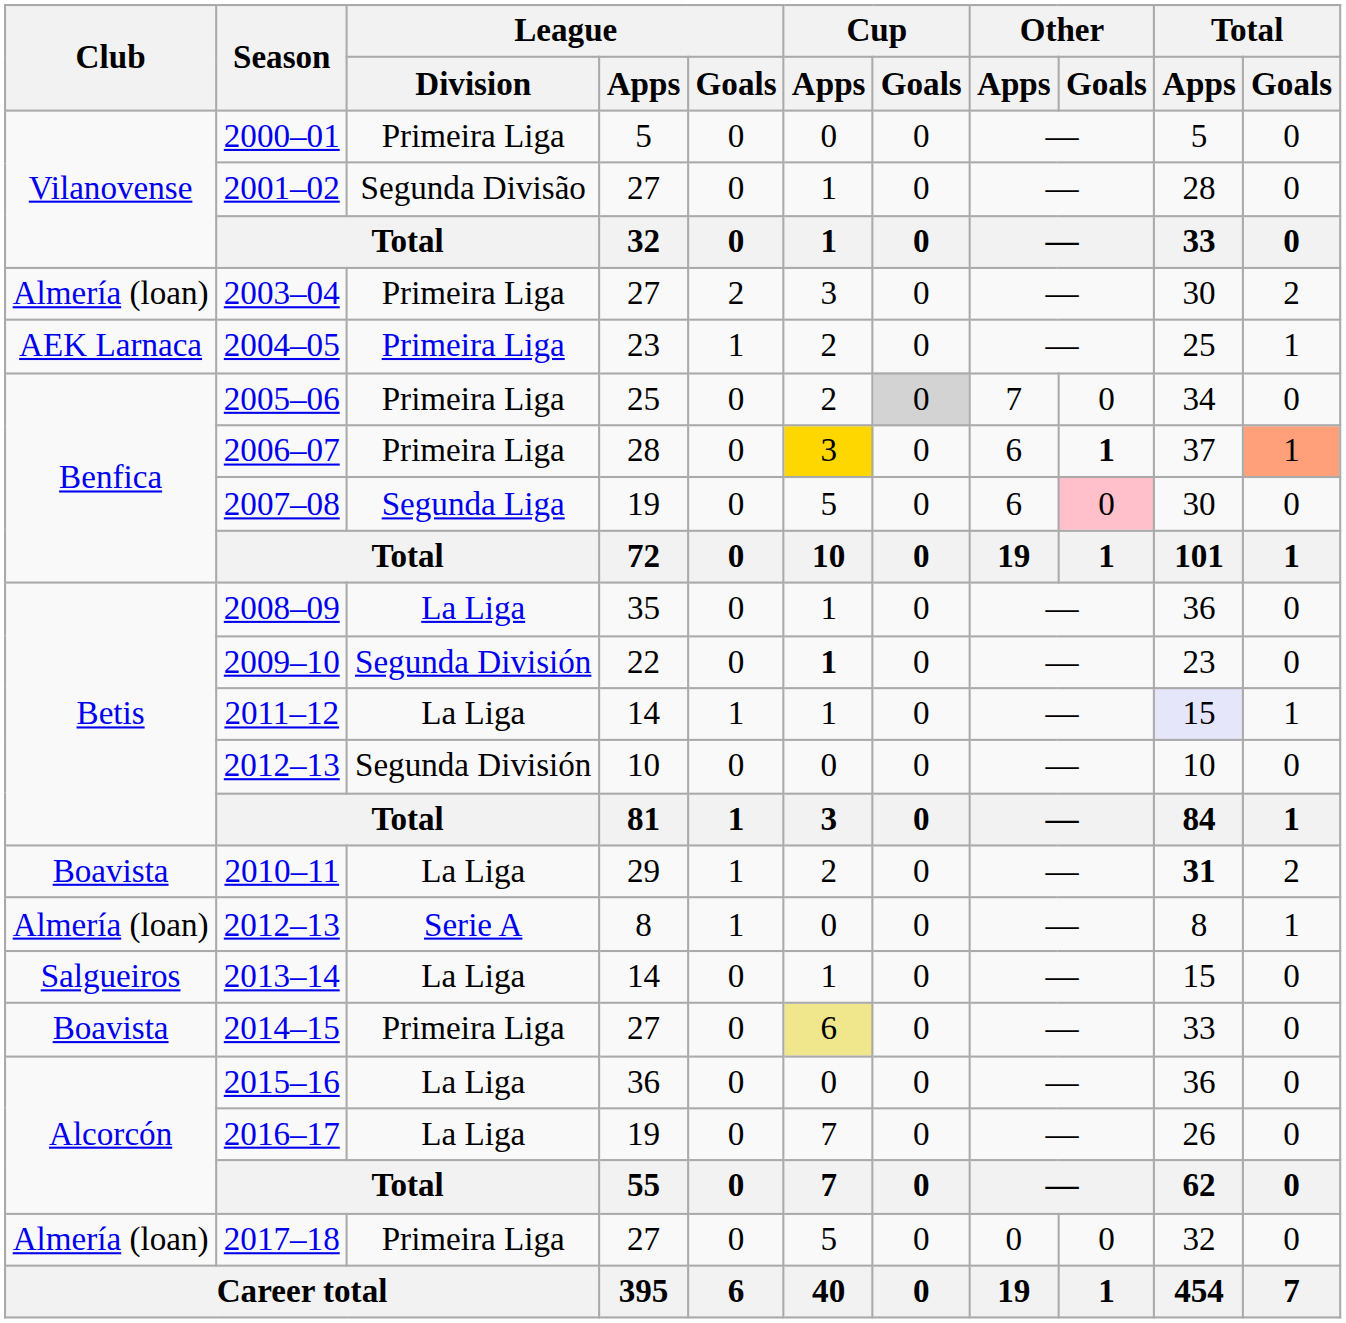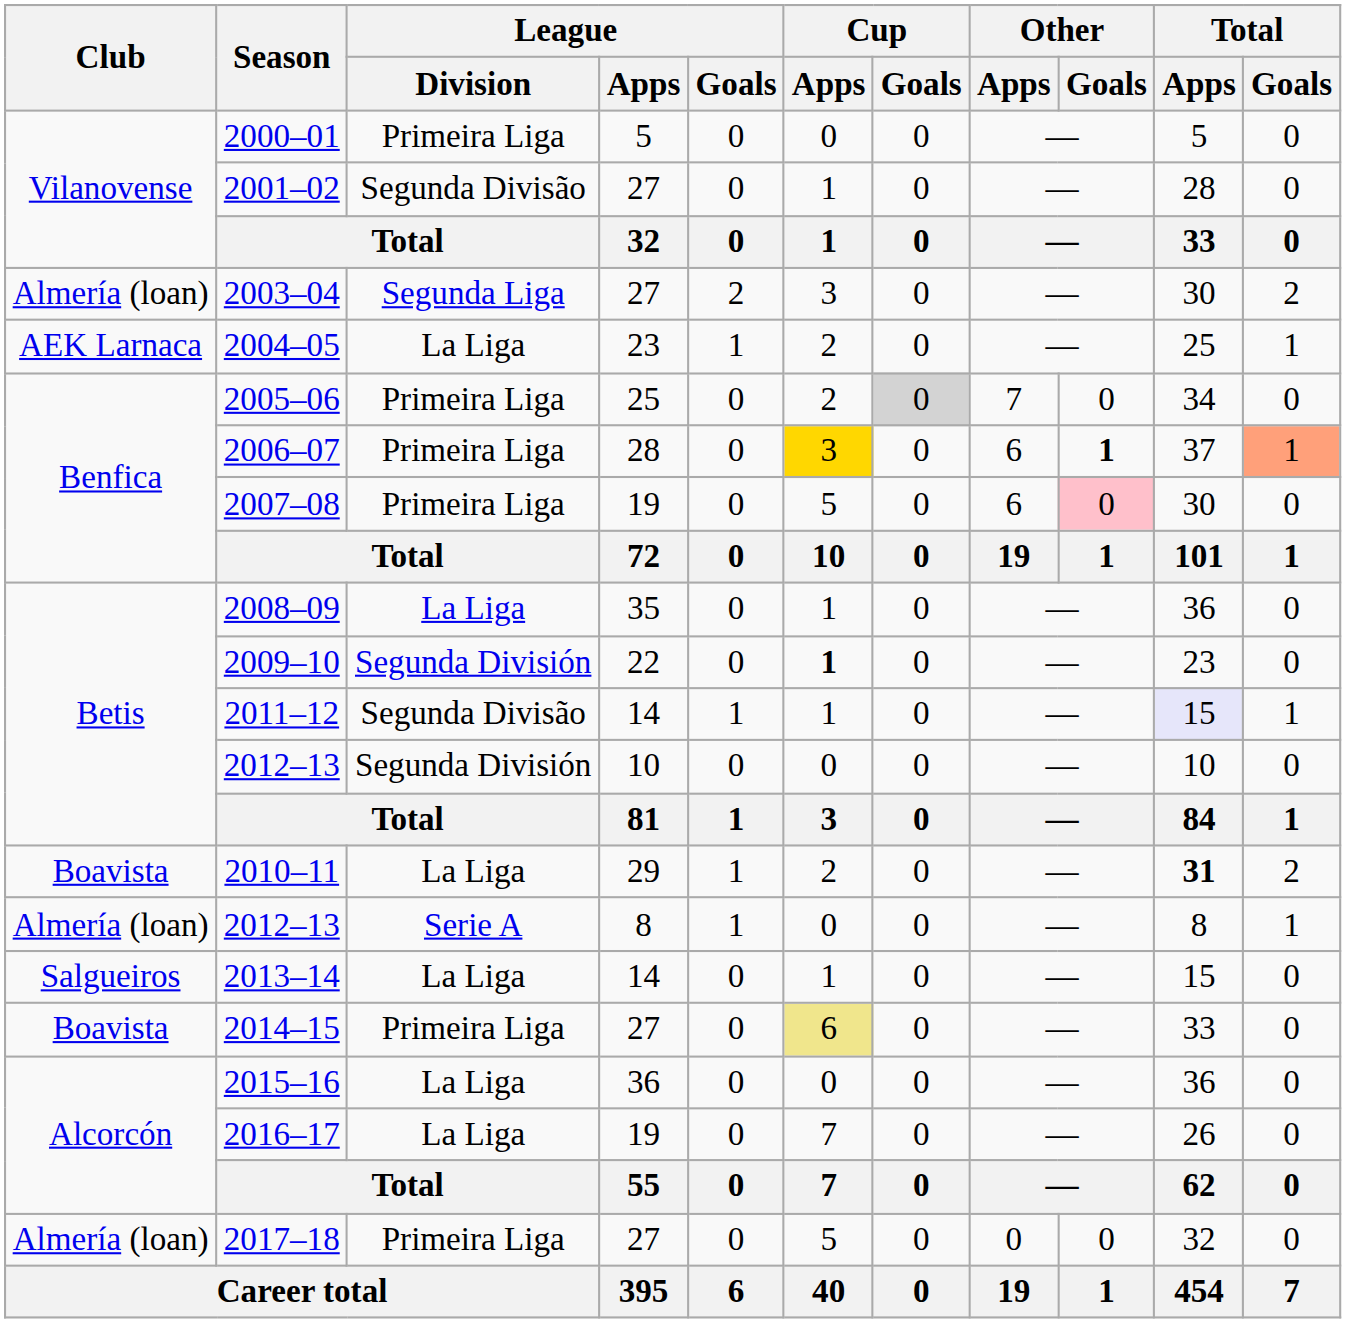 <table class="wikitable" style="text-align: center;">
 <tr>
 <th rowspan="2">Club</th>
 <th rowspan="2">Season</th>
 <th colspan="3">League</th>
 <th colspan="2">Cup</th>
 <th colspan="2">Other</th>
 <th colspan="2">Total</th>
 </tr>
 <tr>
 <th>Division</th>
 <th>Apps</th>
 <th>Goals</th>
 <th>Apps</th>
 <th>Goals</th>
 <th>Apps</th>
 <th>Goals</th>
 <th>Apps</th>
 <th>Goals</th>
 </tr>
 <tr>
 <td rowspan="3"><a href='#'>Vilanovense</a></td>
 <td><a href='#'>2000–01</a></td>
 <td>Primeira Liga</td>
 <td>5</td>
 <td>0</td>
 <td>0</td>
 <td>0</td>
 <td colspan="2">—</td>
 <td>5</td>
 <td>0</td>
 </tr>
 <tr>
 <td><a href='#'>2001–02</a></td>
 <td>Segunda Divisão</td>
 <td>27</td>
 <td>0</td>
 <td>1</td>
 <td>0</td>
 <td colspan="2">—</td>
 <td>28</td>
 <td>0</td>
 </tr>
 <tr>
 <th colspan="2">Total</th>
 <th>32</th>
 <th>0</th>
 <th>1</th>
 <th>0</th>
 <th colspan="2">—</th>
 <th>33</th>
 <th>0</th>
 </tr>
 <tr>
 <td><a href='#'>Almería</a> (loan)</td>
 <td><a href='#'>2003–04</a></td>
-<td>Primeira Liga</td>
+<td><a href='#'>Segunda Liga</a></td>
 <td>27</td>
 <td>2</td>
 <td>3</td>
 <td>0</td>
 <td colspan="2">—</td>
 <td>30</td>
 <td>2</td>
 </tr>
 <tr>
 <td><a href='#'>AEK Larnaca</a></td>
 <td><a href='#'>2004–05</a></td>
-<td><a href='#'>Primeira Liga</a></td>
+<td>La Liga</td>
 <td>23</td>
 <td>1</td>
 <td>2</td>
 <td>0</td>
 <td colspan="2">—</td>
 <td>25</td>
 <td>1</td>
 </tr>
 <tr>
 <td rowspan="4"><a href='#'>Benfica</a></td>
 <td><a href='#'>2005–06</a></td>
 <td>Primeira Liga</td>
 <td>25</td>
 <td>0</td>
 <td>2</td>
 <td style="background: lightgrey;">0</td>
 <td>7</td>
 <td>0</td>
 <td>34</td>
 <td>0</td>
 </tr>
 <tr>
 <td><a href='#'>2006–07</a></td>
 <td>Primeira Liga</td>
 <td>28</td>
 <td>0</td>
 <td style="background: gold;">3</td>
 <td>0</td>
 <td>6</td>
 <td><strong>1</strong></td>
 <td>37</td>
 <td style="background: lightsalmon;">1</td>
 </tr>
 <tr>
 <td><a href='#'>2007–08</a></td>
-<td><a href='#'>Segunda Liga</a></td>
+<td>Primeira Liga</td>
 <td>19</td>
 <td>0</td>
 <td>5</td>
 <td>0</td>
 <td>6</td>
 <td style="background: pink;">0</td>
 <td>30</td>
 <td>0</td>
 </tr>
 <tr>
 <th colspan="2">Total</th>
 <th>72</th>
 <th>0</th>
 <th>10</th>
 <th>0</th>
 <th>19</th>
 <th>1</th>
 <th>101</th>
 <th>1</th>
 </tr>
 <tr>
 <td rowspan="5"><a href='#'>Betis</a></td>
 <td><a href='#'>2008–09</a></td>
 <td><a href='#'>La Liga</a></td>
 <td>35</td>
 <td>0</td>
 <td>1</td>
 <td>0</td>
 <td colspan="2">—</td>
 <td>36</td>
 <td>0</td>
 </tr>
 <tr>
 <td><a href='#'>2009–10</a></td>
 <td><a href='#'>Segunda División</a></td>
 <td>22</td>
 <td>0</td>
 <td><strong>1</strong></td>
 <td>0</td>
 <td colspan="2">—</td>
 <td>23</td>
 <td>0</td>
 </tr>
 <tr>
 <td><a href='#'>2011–12</a></td>
-<td>La Liga</td>
+<td>Segunda Divisão</td>
 <td>14</td>
 <td>1</td>
 <td>1</td>
 <td>0</td>
 <td colspan="2">—</td>
 <td style="background: lavender;">15</td>
 <td>1</td>
 </tr>
 <tr>
 <td><a href='#'>2012–13</a></td>
 <td>Segunda División</td>
 <td>10</td>
 <td>0</td>
 <td>0</td>
 <td>0</td>
 <td colspan="2">—</td>
 <td>10</td>
 <td>0</td>
 </tr>
 <tr>
 <th colspan="2">Total</th>
 <th>81</th>
 <th>1</th>
 <th>3</th>
 <th>0</th>
 <th colspan="2">—</th>
 <th>84</th>
 <th>1</th>
 </tr>
 <tr>
 <td rowspan="1"><a href='#'>Boavista</a></td>
 <td><a href='#'>2010–11</a></td>
 <td>La Liga</td>
 <td>29</td>
 <td>1</td>
 <td>2</td>
 <td>0</td>
 <td colspan="2">—</td>
 <td><strong>31</strong></td>
 <td>2</td>
 </tr>
 <tr>
 <td><a href='#'>Almería</a> (loan)</td>
 <td><a href='#'>2012–13</a></td>
 <td><a href='#'>Serie A</a></td>
 <td>8</td>
 <td>1</td>
 <td>0</td>
 <td>0</td>
 <td colspan="2">—</td>
 <td>8</td>
 <td>1</td>
 </tr>
 <tr>
 <td rowspan="1"><a href='#'>Salgueiros</a></td>
 <td><a href='#'>2013–14</a></td>
 <td>La Liga</td>
 <td>14</td>
 <td>0</td>
 <td>1</td>
 <td>0</td>
 <td colspan="2">—</td>
 <td>15</td>
 <td>0</td>
 </tr>
 <tr>
 <td rowspan="1"><a href='#'>Boavista</a></td>
 <td><a href='#'>2014–15</a></td>
 <td>Primeira Liga</td>
 <td>27</td>
 <td>0</td>
 <td style="background: khaki;">6</td>
 <td>0</td>
 <td colspan="2">—</td>
 <td>33</td>
 <td>0</td>
 </tr>
 <tr>
 <td rowspan="3"><a href='#'>Alcorcón</a></td>
 <td><a href='#'>2015–16</a></td>
 <td>La Liga</td>
 <td>36</td>
 <td>0</td>
 <td>0</td>
 <td>0</td>
 <td colspan="2">—</td>
 <td>36</td>
 <td>0</td>
 </tr>
 <tr>
 <td><a href='#'>2016–17</a></td>
 <td>La Liga</td>
 <td>19</td>
 <td>0</td>
 <td>7</td>
 <td>0</td>
 <td colspan="2">—</td>
 <td>26</td>
 <td>0</td>
 </tr>
 <tr>
 <th colspan="2">Total</th>
 <th>55</th>
 <th>0</th>
 <th>7</th>
 <th>0</th>
 <th colspan="2">—</th>
 <th>62</th>
 <th>0</th>
 </tr>
 <tr>
 <td><a href='#'>Almería</a> (loan)</td>
 <td><a href='#'>2017–18</a></td>
 <td>Primeira Liga</td>
 <td>27</td>
 <td>0</td>
 <td>5</td>
 <td>0</td>
 <td>0</td>
 <td>0</td>
 <td>32</td>
 <td>0</td>
 </tr>
 <tr>
 <th colspan="3">Career total</th>
 <th>395</th>
 <th>6</th>
 <th>40</th>
 <th>0</th>
 <th>19</th>
 <th>1</th>
 <th>454</th>
 <th>7</th>
 </tr>
 </table>
